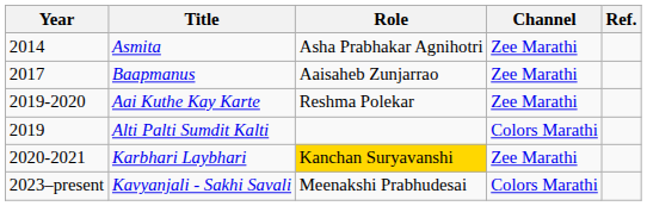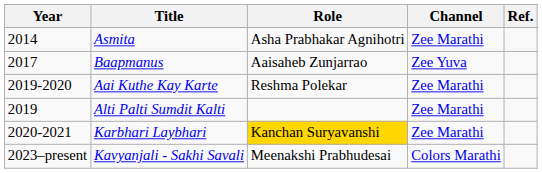 <table class="wikitable">
 <tr>
 <th>Year</th>
 <th>Title</th>
 <th>Role</th>
 <th>Channel</th>
 <th>Ref.</th>
 </tr>
 <tr>
 <td>2014</td>
 <td><em><a href='#'>Asmita</a></em></td>
 <td>Asha Prabhakar Agnihotri</td>
 <td><a href='#'>Zee Marathi</a></td>
 <td></td>
 </tr>
 <tr>
 <td>2017</td>
 <td><em><a href='#'>Baapmanus</a></em></td>
 <td>Aaisaheb Zunjarrao</td>
-<td><a href='#'>Zee Marathi</a></td>
+<td><a href='#'>Zee Yuva</a></td>
 <td></td>
 </tr>
 <tr>
 <td>2019-2020</td>
 <td><em><a href='#'>Aai Kuthe Kay Karte</a></em></td>
 <td>Reshma Polekar</td>
 <td><a href='#'>Zee Marathi</a></td>
 <td></td>
 </tr>
 <tr>
 <td>2019</td>
 <td><em><a href='#'>Alti Palti Sumdit Kalti</a></em></td>
 <td></td>
-<td><a href='#'>Colors Marathi</a></td>
+<td><a href='#'>Zee Marathi</a></td>
 <td></td>
 </tr>
 <tr>
 <td>2020-2021</td>
 <td><em><a href='#'>Karbhari Laybhari</a></em></td>
 <td style="background: gold;">Kanchan Suryavanshi</td>
 <td><a href='#'>Zee Marathi</a></td>
 <td></td>
 </tr>
 <tr>
 <td>2023–present</td>
 <td><em><a href='#'>Kavyanjali - Sakhi Savali</a></em></td>
 <td>Meenakshi Prabhudesai</td>
 <td><a href='#'>Colors Marathi</a></td>
 <td></td>
 </tr>
 </table>
